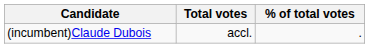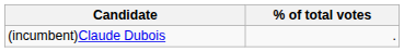 <table class="wikitable" width="475">
 <tr>
 <th align="left">Candidate</th>
-<th align="right">Total votes</th>
 <th align="right">% of total votes</th>
 </tr>
 <tr>
 <td align="left">(incumbent)<a href='#'>Claude Dubois</a></td>
-<td align="right">accl.</td>
 <td align="right">.</td>
 </tr>
 </table>
